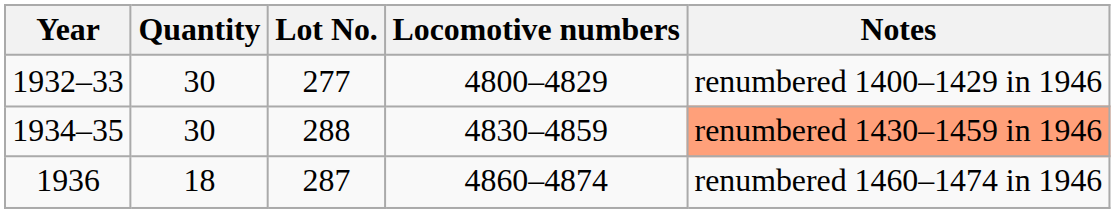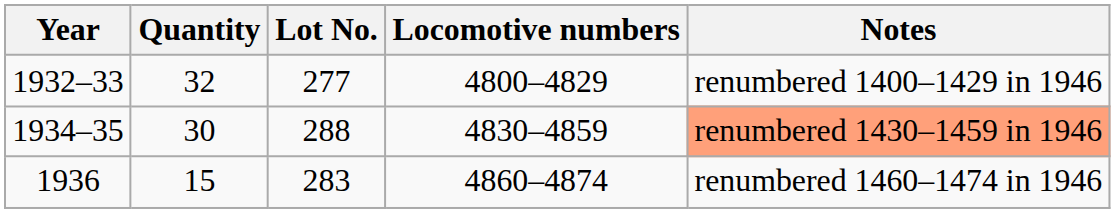 <table class="wikitable" style="text-align:center">
 <tr>
 <th>Year</th>
 <th>Quantity</th>
 <th>Lot No.</th>
 <th>Locomotive numbers</th>
 <th>Notes</th>
 </tr>
 <tr>
 <td>1932–33</td>
-<td>30</td>
+<td>32</td>
 <td>277</td>
 <td>4800–4829</td>
 <td align=left>renumbered 1400–1429 in 1946</td>
 </tr>
 <tr>
 <td>1934–35</td>
 <td>30</td>
 <td>288</td>
 <td>4830–4859</td>
 <td align=left style="background: lightsalmon;">renumbered 1430–1459 in 1946</td>
 </tr>
 <tr>
 <td>1936</td>
-<td>18</td>
-<td>287</td>
+<td>15</td>
+<td>283</td>
 <td>4860–4874</td>
 <td align=left>renumbered 1460–1474 in 1946</td>
 </tr>
 </table>
